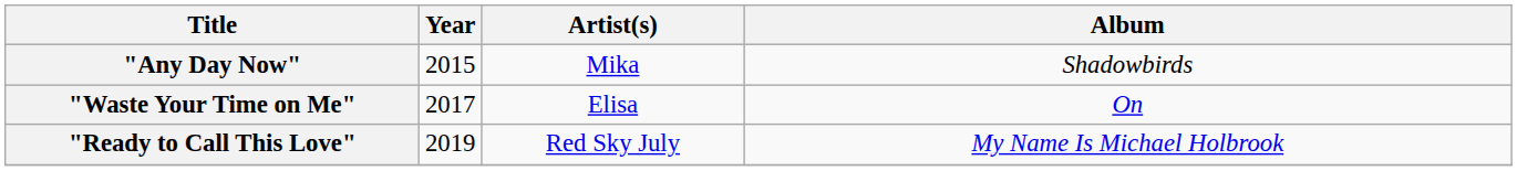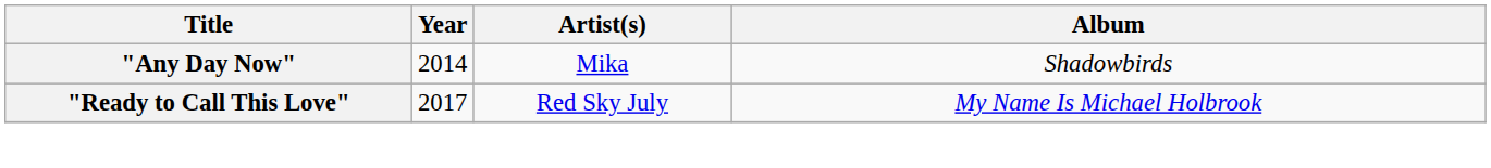 <table class="wikitable plainrowheaders" style="text-align:center;">
 <tr>
 <th scope="col" style="width:16em;">Title</th>
 <th scope="col" style="width:1em;">Year</th>
 <th scope="col" style="width:10em;">Artist(s)</th>
 <th scope="col" style="width:30em;">Album</th>
 </tr>
 <tr>
 <th scope="row">"Any Day Now"</th>
-<td>2015</td>
+<td>2014</td>
 <td><a href='#'>Mika</a></td>
 <td><em>Shadowbirds</em></td>
 </tr>
 <tr>
-<th scope="row">"Waste Your Time on Me"</th>
+<th scope="row">"Ready to Call This Love"</th>
 <td>2017</td>
-<td><a href='#'>Elisa</a></td>
-<td><em><a href='#'>On</a></em></td>
-</tr>
-<tr>
-<th scope="row">"Ready to Call This Love"</th>
-<td>2019</td>
 <td><a href='#'>Red Sky July</a></td>
 <td><em><a href='#'>My Name Is Michael Holbrook</a></em></td>
 </tr>
 <tr>
 </tr>
 </table>
